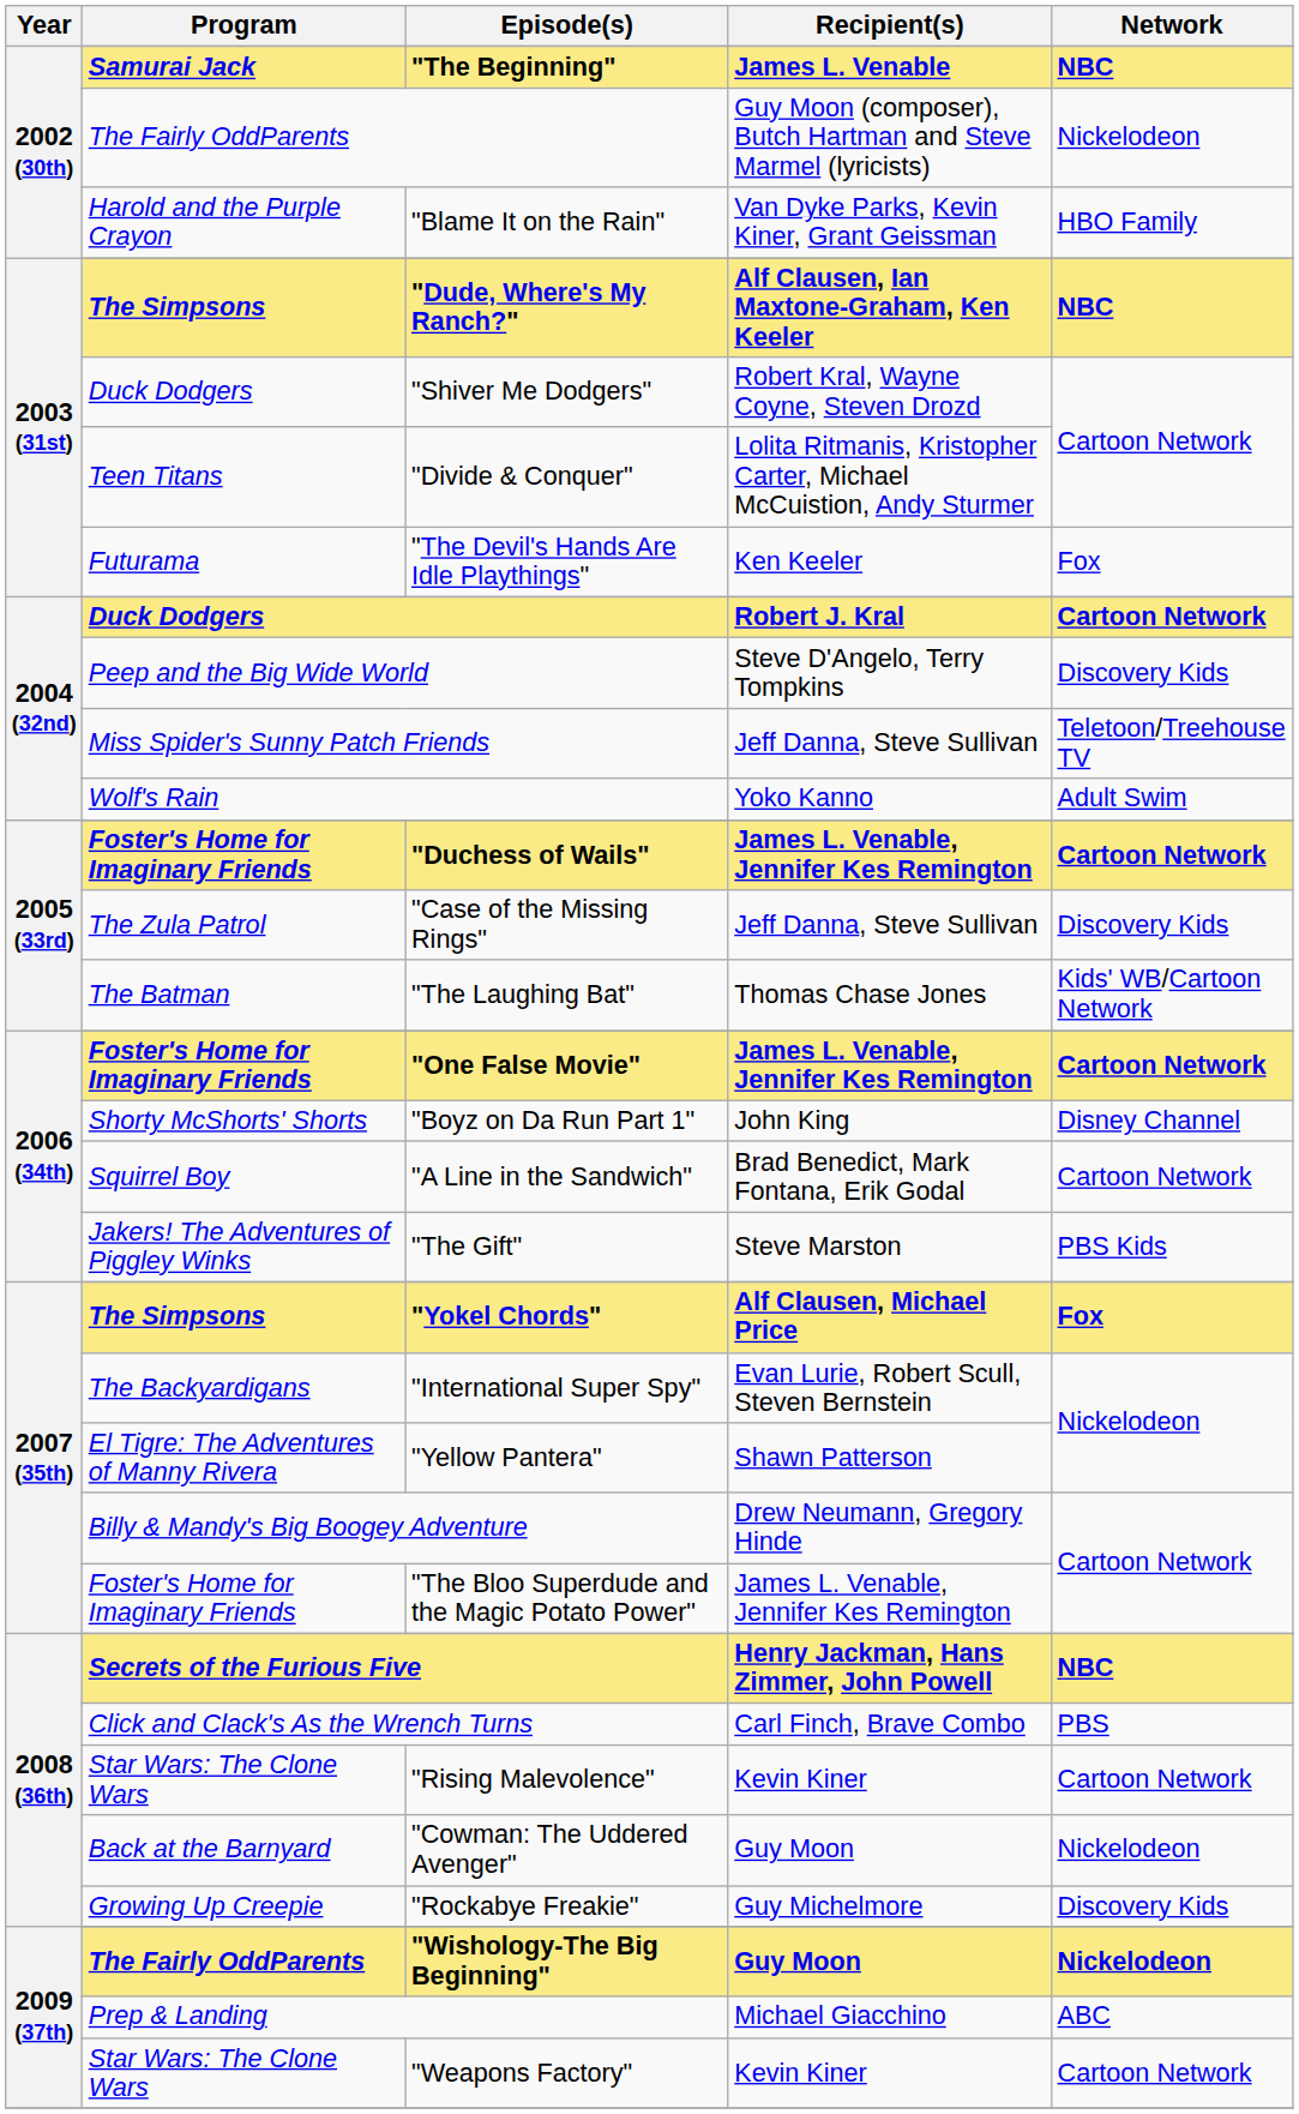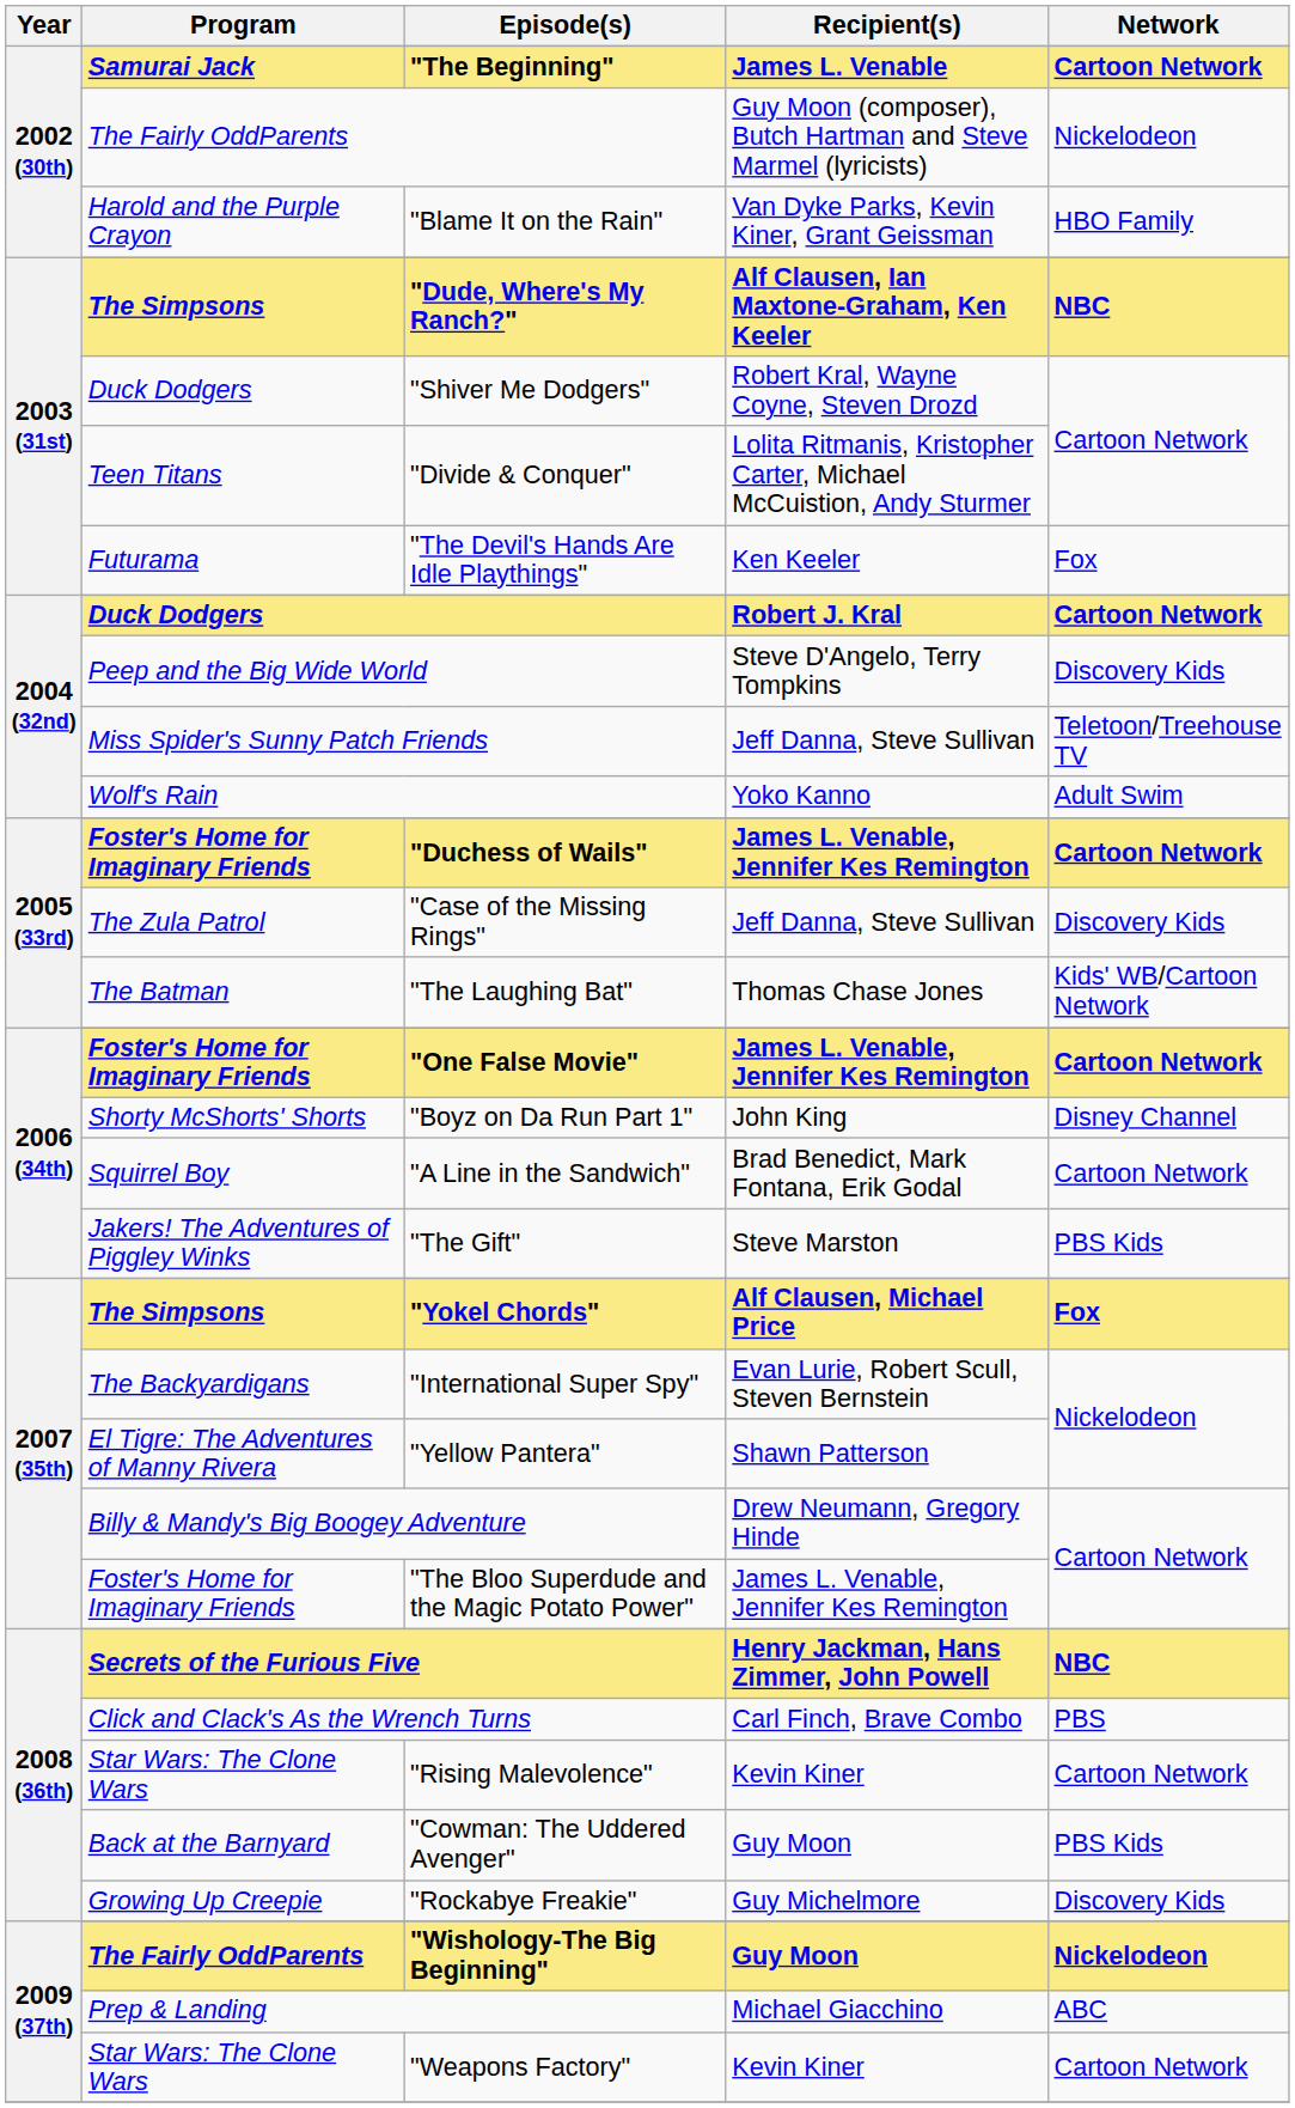 <table class="wikitable" style="width:90%;">
 <tr>
 <th style="width:3%;">Year</th>
 <th style="width:25%;">Program</th>
 <th style="width:25%;">Episode(s)</th>
 <th style="width:25%;">Recipient(s)</th>
 <th style="width:15%;">Network</th>
 </tr>
 <tr>
 <th rowspan="4" style="text-align:center;">2002 <br><small>(<a href='#'>30th</a>)</small><br></th>
 </tr>
 <tr style="background:#FAEB86;">
 <td><strong><em><a href='#'>Samurai Jack</a></em></strong></td>
 <td><strong>"The Beginning"</strong></td>
 <td><strong><a href='#'>James L. Venable</a></strong></td>
-<td><strong><a href='#'>NBC</a></strong></td>
+<td><strong><a href='#'>Cartoon Network</a></strong></td>
 </tr>
 <tr>
 <td colspan="2"><em><a href='#'>The Fairly OddParents</a></em></td>
 <td><a href='#'>Guy Moon</a> (composer), <a href='#'>Butch Hartman</a> and <a href='#'>Steve Marmel</a> (lyricists)</td>
 <td><a href='#'>Nickelodeon</a></td>
 </tr>
 <tr>
 <td><em><a href='#'>Harold and the Purple Crayon</a></em></td>
 <td>"Blame It on the Rain"</td>
 <td><a href='#'>Van Dyke Parks</a>, <a href='#'>Kevin Kiner</a>, <a href='#'>Grant Geissman</a></td>
 <td><a href='#'>HBO Family</a></td>
 </tr>
 <tr>
 <th rowspan="5" style="text-align:center;">2003 <br><small>(<a href='#'>31st</a>)</small><br></th>
 </tr>
 <tr style="background:#FAEB86;">
 <td><strong><em><a href='#'>The Simpsons</a></em></strong></td>
 <td><strong>"<a href='#'>Dude, Where's My Ranch?</a>"</strong></td>
 <td><strong><a href='#'>Alf Clausen</a>, <a href='#'>Ian Maxtone-Graham</a>, <a href='#'>Ken Keeler</a></strong></td>
 <td><strong><a href='#'>NBC</a></strong></td>
 </tr>
 <tr>
 <td><em><a href='#'>Duck Dodgers</a></em></td>
 <td>"Shiver Me Dodgers"</td>
 <td><a href='#'>Robert Kral</a>, <a href='#'>Wayne Coyne</a>, <a href='#'>Steven Drozd</a></td>
 <td rowspan="2"><a href='#'>Cartoon Network</a></td>
 </tr>
 <tr>
 <td><em><a href='#'>Teen Titans</a></em></td>
 <td>"Divide & Conquer"</td>
 <td><a href='#'>Lolita Ritmanis</a>, <a href='#'>Kristopher Carter</a>, Michael McCuistion, <a href='#'>Andy Sturmer</a></td>
 </tr>
 <tr>
 <td><em><a href='#'>Futurama</a></em></td>
 <td>"<a href='#'>The Devil's Hands Are Idle Playthings</a>"</td>
 <td><a href='#'>Ken Keeler</a></td>
 <td><a href='#'>Fox</a></td>
 </tr>
 <tr>
 <th rowspan="5" style="text-align:center;">2004 <br><small>(<a href='#'>32nd</a>)</small><br></th>
 </tr>
 <tr style="background:#FAEB86;">
 <td colspan="2"><strong><em><a href='#'>Duck Dodgers</a></em></strong></td>
 <td><strong><a href='#'>Robert J. Kral</a></strong></td>
 <td><strong><a href='#'>Cartoon Network</a></strong></td>
 </tr>
 <tr>
 <td colspan="2"><em><a href='#'>Peep and the Big Wide World</a></em></td>
 <td>Steve D'Angelo, Terry Tompkins</td>
 <td><a href='#'>Discovery Kids</a></td>
 </tr>
 <tr>
 <td colspan="2"><em><a href='#'>Miss Spider's Sunny Patch Friends</a></em></td>
 <td><a href='#'>Jeff Danna</a>, Steve Sullivan</td>
 <td><a href='#'>Teletoon</a>/<a href='#'>Treehouse TV</a></td>
 </tr>
 <tr>
 <td colspan="2"><em><a href='#'>Wolf's Rain</a></em></td>
 <td><a href='#'>Yoko Kanno</a></td>
 <td><a href='#'>Adult Swim</a></td>
 </tr>
 <tr>
 <th rowspan="4" style="text-align:center;">2005 <br><small>(<a href='#'>33rd</a>)</small><br></th>
 </tr>
 <tr style="background:#FAEB86;">
 <td><strong><em><a href='#'>Foster's Home for Imaginary Friends</a></em></strong></td>
 <td><strong>"Duchess of Wails"</strong></td>
 <td><strong><a href='#'>James L. Venable</a>, <a href='#'>Jennifer Kes Remington</a></strong></td>
 <td><strong><a href='#'>Cartoon Network</a></strong></td>
 </tr>
 <tr>
 <td><em><a href='#'>The Zula Patrol</a></em></td>
 <td>"Case of the Missing Rings"</td>
 <td><a href='#'>Jeff Danna</a>, Steve Sullivan</td>
 <td><a href='#'>Discovery Kids</a></td>
 </tr>
 <tr>
 <td><em><a href='#'>The Batman</a></em></td>
 <td>"The Laughing Bat"</td>
 <td>Thomas Chase Jones</td>
 <td><a href='#'>Kids' WB</a>/<a href='#'>Cartoon Network</a></td>
 </tr>
 <tr>
 <th rowspan="5" style="text-align:center;">2006 <br><small>(<a href='#'>34th</a>)</small><br></th>
 </tr>
 <tr style="background:#FAEB86;">
 <td><strong><em><a href='#'>Foster's Home for Imaginary Friends</a></em></strong></td>
 <td><strong>"One False Movie"</strong></td>
 <td><strong><a href='#'>James L. Venable</a>, <a href='#'>Jennifer Kes Remington</a></strong></td>
 <td><strong><a href='#'>Cartoon Network</a></strong></td>
 </tr>
 <tr>
 <td><em><a href='#'>Shorty McShorts' Shorts</a></em></td>
 <td>"Boyz on Da Run Part 1"</td>
 <td>John King</td>
 <td><a href='#'>Disney Channel</a></td>
 </tr>
 <tr>
 <td><em><a href='#'>Squirrel Boy</a></em></td>
 <td>"A Line in the Sandwich"</td>
 <td>Brad Benedict, Mark Fontana, Erik Godal</td>
 <td><a href='#'>Cartoon Network</a></td>
 </tr>
 <tr>
 <td><em><a href='#'>Jakers! The Adventures of Piggley Winks</a></em></td>
 <td>"The Gift"</td>
 <td>Steve Marston</td>
 <td><a href='#'>PBS Kids</a></td>
 </tr>
 <tr>
 <th rowspan="6" style="text-align:center;">2007 <br><small>(<a href='#'>35th</a>)</small><br></th>
 </tr>
 <tr style="background:#FAEB86;">
 <td><strong><em><a href='#'>The Simpsons</a></em></strong></td>
 <td><strong>"<a href='#'>Yokel Chords</a>"</strong></td>
 <td><strong><a href='#'>Alf Clausen</a>, <a href='#'>Michael Price</a></strong></td>
 <td><strong><a href='#'>Fox</a></strong></td>
 </tr>
 <tr>
 <td><em><a href='#'>The Backyardigans</a></em></td>
 <td>"International Super Spy"</td>
 <td><a href='#'>Evan Lurie</a>, Robert Scull, Steven Bernstein</td>
 <td rowspan="2"><a href='#'>Nickelodeon</a></td>
 </tr>
 <tr>
 <td><em><a href='#'>El Tigre: The Adventures of Manny Rivera</a></em></td>
 <td>"Yellow Pantera"</td>
 <td><a href='#'>Shawn Patterson</a></td>
 </tr>
 <tr>
 <td colspan="2"><em><a href='#'>Billy & Mandy's Big Boogey Adventure</a></em></td>
 <td><a href='#'>Drew Neumann</a>, <a href='#'>Gregory Hinde</a></td>
 <td rowspan="2"><a href='#'>Cartoon Network</a></td>
 </tr>
 <tr>
 <td><em><a href='#'>Foster's Home for Imaginary Friends</a></em></td>
 <td>"The Bloo Superdude and the Magic Potato Power"</td>
 <td><a href='#'>James L. Venable</a>, <a href='#'>Jennifer Kes Remington</a></td>
 </tr>
 <tr>
 <th rowspan="6" style="text-align:center;">2008 <br><small>(<a href='#'>36th</a>)</small><br></th>
 </tr>
 <tr style="background:#FAEB86;">
 <td colspan="2"><strong><em><a href='#'>Secrets of the Furious Five</a></em></strong></td>
 <td><strong><a href='#'>Henry Jackman</a>, <a href='#'>Hans Zimmer</a>, <a href='#'>John Powell</a></strong></td>
 <td><strong><a href='#'>NBC</a></strong></td>
 </tr>
 <tr>
 <td colspan="2"><em><a href='#'>Click and Clack's As the Wrench Turns</a></em></td>
 <td><a href='#'>Carl Finch</a>, <a href='#'>Brave Combo</a></td>
 <td><a href='#'>PBS</a></td>
 </tr>
 <tr>
 <td><em><a href='#'>Star Wars: The Clone Wars</a></em></td>
 <td>"Rising Malevolence"</td>
 <td><a href='#'>Kevin Kiner</a></td>
 <td><a href='#'>Cartoon Network</a></td>
 </tr>
 <tr>
 <td><em><a href='#'>Back at the Barnyard</a></em></td>
 <td>"Cowman: The Uddered Avenger"</td>
 <td><a href='#'>Guy Moon</a></td>
-<td><a href='#'>Nickelodeon</a></td>
+<td><a href='#'>PBS Kids</a></td>
 </tr>
 <tr>
 <td><em><a href='#'>Growing Up Creepie</a></em></td>
 <td>"Rockabye Freakie"</td>
 <td><a href='#'>Guy Michelmore</a></td>
 <td><a href='#'>Discovery Kids</a></td>
 </tr>
 <tr>
 <th rowspan="4" style="text-align:center;">2009 <br><small>(<a href='#'>37th</a>)</small><br></th>
 </tr>
 <tr style="background:#FAEB86;">
 <td><strong><em><a href='#'>The Fairly OddParents</a></em></strong></td>
 <td><strong>"Wishology-The Big Beginning"</strong></td>
 <td><strong><a href='#'>Guy Moon</a></strong></td>
 <td><strong><a href='#'>Nickelodeon</a></strong></td>
 </tr>
 <tr>
 <td colspan="2"><em><a href='#'>Prep & Landing</a></em></td>
 <td><a href='#'>Michael Giacchino</a></td>
 <td><a href='#'>ABC</a></td>
 </tr>
 <tr>
 <td><em><a href='#'>Star Wars: The Clone Wars</a></em></td>
 <td>"Weapons Factory"</td>
 <td><a href='#'>Kevin Kiner</a></td>
 <td><a href='#'>Cartoon Network</a></td>
 </tr>
 <tr>
 </tr>
 </table>
